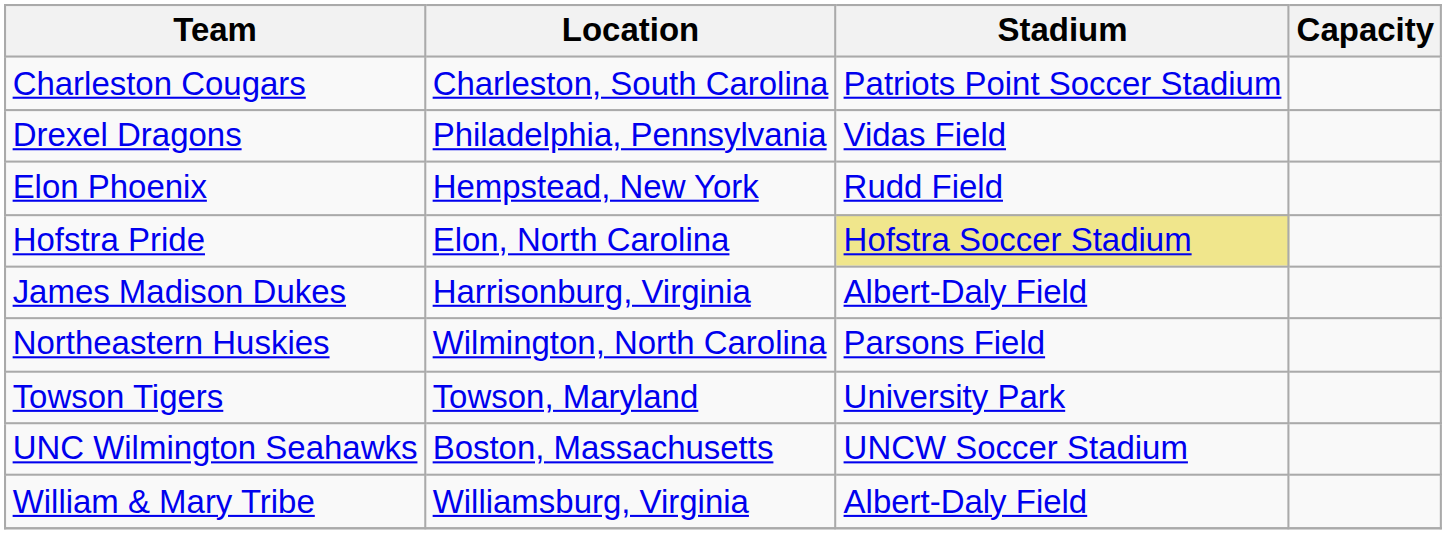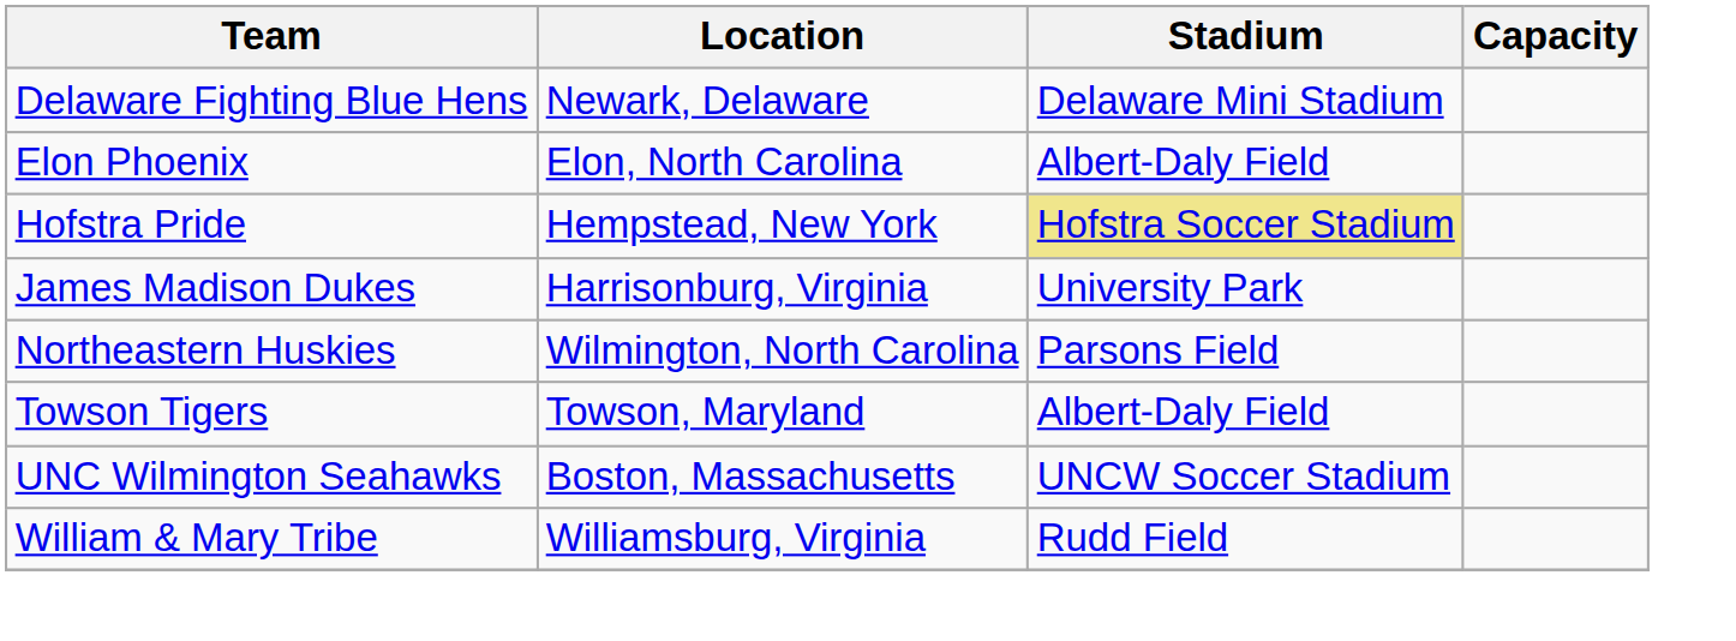 <table class="wikitable sortable" style="text-align: left;">
 <tr>
 <th>Team</th>
 <th>Location</th>
 <th>Stadium</th>
 <th>Capacity</th>
 </tr>
 <tr>
-<td><a href='#'>Charleston Cougars</a></td>
-<td><a href='#'>Charleston, South Carolina</a></td>
-<td><a href='#'>Patriots Point Soccer Stadium</a></td>
-<td align="center"></td>
-</tr>
-<tr>
-<td><a href='#'>Drexel Dragons</a></td>
-<td><a href='#'>Philadelphia, Pennsylvania</a></td>
-<td><a href='#'>Vidas Field</a></td>
+<td><a href='#'>Delaware Fighting Blue Hens</a></td>
+<td><a href='#'>Newark, Delaware</a></td>
+<td><a href='#'>Delaware Mini Stadium</a></td>
 <td align="center"></td>
 </tr>
 <tr>
 <td><a href='#'>Elon Phoenix</a></td>
-<td><a href='#'>Hempstead, New York</a></td>
-<td><a href='#'>Rudd Field</a></td>
+<td><a href='#'>Elon, North Carolina</a></td>
+<td><a href='#'>Albert-Daly Field</a></td>
 <td align="center"></td>
 </tr>
 <tr>
 <td><a href='#'>Hofstra Pride</a></td>
-<td><a href='#'>Elon, North Carolina</a></td>
+<td><a href='#'>Hempstead, New York</a></td>
 <td style="background: khaki;"><a href='#'>Hofstra Soccer Stadium</a></td>
 <td align="center"></td>
 </tr>
 <tr>
 <td><a href='#'>James Madison Dukes</a></td>
 <td><a href='#'>Harrisonburg, Virginia</a></td>
-<td><a href='#'>Albert-Daly Field</a></td>
+<td><a href='#'>University Park</a></td>
 <td align="center"></td>
 </tr>
 <tr>
 <td><a href='#'>Northeastern Huskies</a></td>
 <td><a href='#'>Wilmington, North Carolina</a></td>
 <td><a href='#'>Parsons Field</a></td>
 <td align="center"></td>
 </tr>
 <tr>
 <td><a href='#'>Towson Tigers</a></td>
 <td><a href='#'>Towson, Maryland</a></td>
-<td><a href='#'>University Park</a></td>
+<td><a href='#'>Albert-Daly Field</a></td>
 <td align="center"></td>
 </tr>
 <tr>
 <td><a href='#'>UNC Wilmington Seahawks</a></td>
 <td><a href='#'>Boston, Massachusetts</a></td>
 <td><a href='#'>UNCW Soccer Stadium</a></td>
 <td align="center"></td>
 </tr>
 <tr>
 <td><a href='#'>William & Mary Tribe</a></td>
 <td><a href='#'>Williamsburg, Virginia</a></td>
-<td><a href='#'>Albert-Daly Field</a></td>
+<td><a href='#'>Rudd Field</a></td>
 <td align="center"></td>
 </tr>
 <tr>
 </tr>
 </table>
